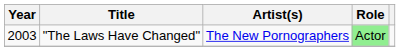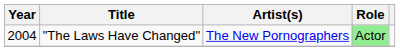 <table class="wikitable">
 <tr>
 <th>Year</th>
 <th>Title</th>
 <th>Artist(s)</th>
 <th>Role</th>
 <th></th>
 </tr>
 <tr>
-<td>2003</td>
+<td>2004</td>
 <td>"The Laws Have Changed"</td>
 <td><a href='#'>The New Pornographers</a></td>
 <td style="background: lightgreen;">Actor</td>
 <td style="text-align:center;"></td>
 </tr>
 <tr>
 </tr>
 </table>
